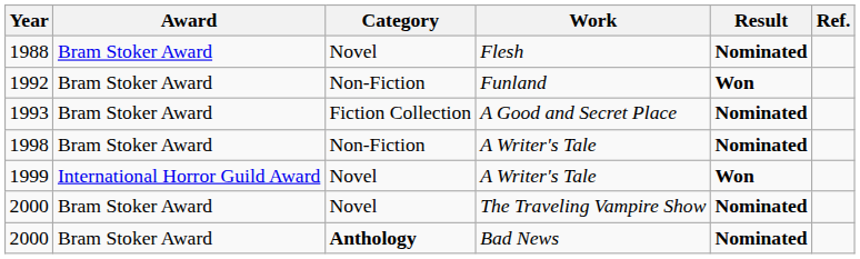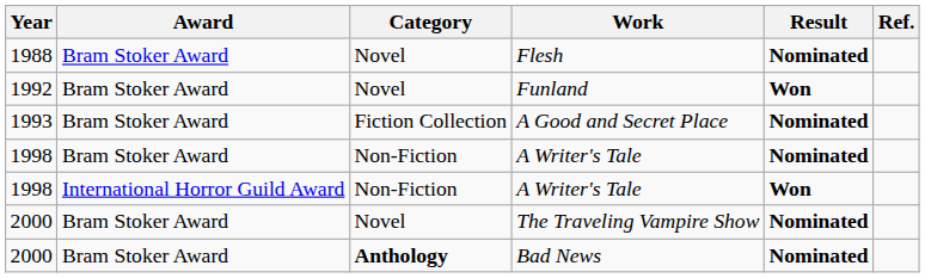 <table class="wikitable">
 <tr>
 <th>Year</th>
 <th>Award</th>
 <th>Category</th>
 <th>Work</th>
 <th>Result</th>
 <th>Ref.</th>
 </tr>
 <tr>
 <td>1988</td>
 <td><a href='#'>Bram Stoker Award</a></td>
 <td>Novel</td>
 <td><em>Flesh</em></td>
 <td><strong>Nominated</strong></td>
 <td></td>
 </tr>
 <tr>
 <td>1992</td>
 <td>Bram Stoker Award</td>
-<td>Non-Fiction</td>
+<td>Novel</td>
 <td><em>Funland</em></td>
 <td><strong>Won</strong></td>
 <td></td>
 </tr>
 <tr>
 <td>1993</td>
 <td>Bram Stoker Award</td>
 <td>Fiction Collection</td>
 <td><em>A Good and Secret Place</em></td>
 <td><strong>Nominated</strong></td>
 <td></td>
 </tr>
 <tr>
 <td>1998</td>
 <td>Bram Stoker Award</td>
 <td>Non-Fiction</td>
 <td><em>A Writer's Tale</em></td>
 <td><strong>Nominated</strong></td>
 <td></td>
 </tr>
 <tr>
-<td>1999</td>
+<td>1998</td>
 <td><a href='#'>International Horror Guild Award</a></td>
-<td>Novel</td>
+<td>Non-Fiction</td>
 <td><em>A Writer's Tale</em></td>
 <td><strong>Won</strong></td>
 <td></td>
 </tr>
 <tr>
 <td>2000</td>
 <td>Bram Stoker Award</td>
 <td>Novel</td>
 <td><em>The Traveling Vampire Show</em></td>
 <td><strong>Nominated</strong></td>
 <td></td>
 </tr>
 <tr>
 <td>2000</td>
 <td>Bram Stoker Award</td>
 <td><strong>Anthology</strong></td>
 <td><em>Bad News</em></td>
 <td><strong>Nominated</strong></td>
 <td></td>
 </tr>
 </table>
